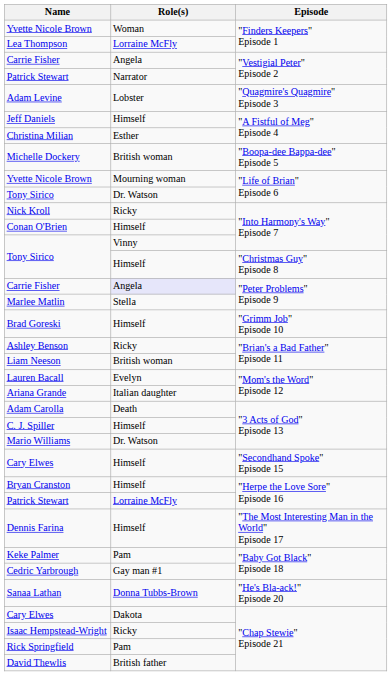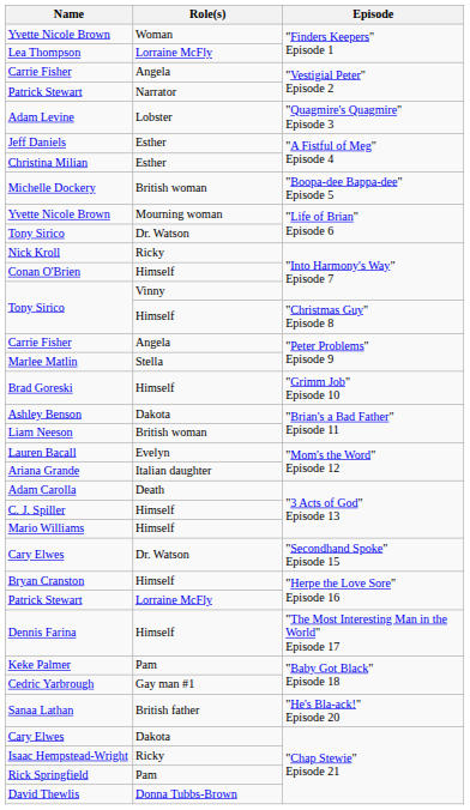 <table class="wikitable">
 <tr>
 <th scope="col" style="width: 200px;">Name</th>
 <th scope="col" style="width: 250px;">Role(s)</th>
 <th scope="col" style="width: 300px;">Episode</th>
 </tr>
 <tr>
 <td><a href='#'>Yvette Nicole Brown</a></td>
 <td>Woman</td>
 <td rowspan="2">"<a href='#'>Finders Keepers</a>"<br>Episode 1</td>
 </tr>
 <tr>
 <td><a href='#'>Lea Thompson</a></td>
 <td><a href='#'>Lorraine McFly</a></td>
 </tr>
 <tr>
 <td><a href='#'>Carrie Fisher</a></td>
 <td>Angela</td>
 <td rowspan="2">"<a href='#'>Vestigial Peter</a>"<br>Episode 2</td>
 </tr>
 <tr>
 <td><a href='#'>Patrick Stewart</a></td>
 <td>Narrator</td>
 </tr>
 <tr>
 <td><a href='#'>Adam Levine</a></td>
 <td>Lobster</td>
 <td>"<a href='#'>Quagmire's Quagmire</a>"<br>Episode 3</td>
 </tr>
 <tr>
 <td><a href='#'>Jeff Daniels</a></td>
-<td>Himself</td>
+<td>Esther</td>
 <td rowspan="2">"<a href='#'>A Fistful of Meg</a>"<br>Episode 4</td>
 </tr>
 <tr>
 <td><a href='#'>Christina Milian</a></td>
 <td>Esther</td>
 </tr>
 <tr>
 <td><a href='#'>Michelle Dockery</a></td>
 <td>British woman</td>
 <td>"<a href='#'>Boopa-dee Bappa-dee</a>"<br>Episode 5</td>
 </tr>
 <tr>
 <td><a href='#'>Yvette Nicole Brown</a></td>
 <td>Mourning woman</td>
 <td rowspan="2">"<a href='#'>Life of Brian</a>"<br>Episode 6</td>
 </tr>
 <tr>
 <td><a href='#'>Tony Sirico</a></td>
 <td>Dr. Watson</td>
 </tr>
 <tr>
 <td><a href='#'>Nick Kroll</a></td>
 <td>Ricky</td>
 <td rowspan="3">"<a href='#'>Into Harmony's Way</a>"<br>Episode 7</td>
 </tr>
 <tr>
 <td><a href='#'>Conan O'Brien</a></td>
 <td>Himself</td>
 </tr>
 <tr>
 <td rowspan="2"><a href='#'>Tony Sirico</a></td>
 <td>Vinny</td>
 </tr>
 <tr>
 <td>Himself</td>
 <td>"<a href='#'>Christmas Guy</a>"<br>Episode 8</td>
 </tr>
 <tr>
 <td><a href='#'>Carrie Fisher</a></td>
-<td style="background: lavender;">Angela</td>
+<td>Angela</td>
 <td rowspan="2">"<a href='#'>Peter Problems</a>"<br>Episode 9</td>
 </tr>
 <tr>
 <td><a href='#'>Marlee Matlin</a></td>
 <td>Stella</td>
 </tr>
 <tr>
 <td><a href='#'>Brad Goreski</a></td>
 <td>Himself</td>
 <td>"<a href='#'>Grimm Job</a>"<br>Episode 10</td>
 </tr>
 <tr>
 <td><a href='#'>Ashley Benson</a></td>
-<td>Ricky</td>
+<td>Dakota</td>
 <td rowspan="2">"<a href='#'>Brian's a Bad Father</a>"<br>Episode 11</td>
 </tr>
 <tr>
 <td><a href='#'>Liam Neeson</a></td>
 <td>British woman</td>
 </tr>
 <tr>
 <td><a href='#'>Lauren Bacall</a></td>
 <td>Evelyn</td>
 <td rowspan="2">"<a href='#'>Mom's the Word</a>"<br>Episode 12</td>
 </tr>
 <tr>
 <td><a href='#'>Ariana Grande</a></td>
 <td>Italian daughter</td>
 </tr>
 <tr>
 <td><a href='#'>Adam Carolla</a></td>
 <td>Death</td>
 <td rowspan="3">"<a href='#'>3 Acts of God</a>"<br>Episode 13</td>
 </tr>
 <tr>
 <td><a href='#'>C. J. Spiller</a></td>
 <td>Himself</td>
 </tr>
 <tr>
 <td><a href='#'>Mario Williams</a></td>
-<td>Dr. Watson</td>
+<td>Himself</td>
 </tr>
 <tr>
 <td><a href='#'>Cary Elwes</a></td>
-<td>Himself</td>
+<td>Dr. Watson</td>
 <td>"<a href='#'>Secondhand Spoke</a>"<br>Episode 15</td>
 </tr>
 <tr>
 <td><a href='#'>Bryan Cranston</a></td>
 <td>Himself</td>
 <td rowspan="2">"<a href='#'>Herpe the Love Sore</a>"<br>Episode 16</td>
 </tr>
 <tr>
 <td><a href='#'>Patrick Stewart</a></td>
 <td><a href='#'>Lorraine McFly</a></td>
 </tr>
 <tr>
 <td><a href='#'>Dennis Farina</a></td>
 <td>Himself</td>
 <td>"<a href='#'>The Most Interesting Man in the World</a>"<br>Episode 17</td>
 </tr>
 <tr>
 <td><a href='#'>Keke Palmer</a></td>
 <td>Pam</td>
 <td rowspan="2">"<a href='#'>Baby Got Black</a>"<br>Episode 18</td>
 </tr>
 <tr>
 <td><a href='#'>Cedric Yarbrough</a></td>
 <td>Gay man #1</td>
 </tr>
 <tr>
 <td><a href='#'>Sanaa Lathan</a></td>
-<td><a href='#'>Donna Tubbs-Brown</a></td>
+<td>British father</td>
 <td>"<a href='#'>He's Bla-ack!</a>"<br>Episode 20</td>
 </tr>
 <tr>
 <td><a href='#'>Cary Elwes</a></td>
 <td>Dakota</td>
 <td rowspan="4">"<a href='#'>Chap Stewie</a>"<br>Episode 21</td>
 </tr>
 <tr>
 <td><a href='#'>Isaac Hempstead-Wright</a></td>
 <td>Ricky</td>
 </tr>
 <tr>
 <td><a href='#'>Rick Springfield</a></td>
 <td>Pam</td>
 </tr>
 <tr>
 <td><a href='#'>David Thewlis</a></td>
-<td>British father</td>
+<td><a href='#'>Donna Tubbs-Brown</a></td>
 </tr>
 </table>
